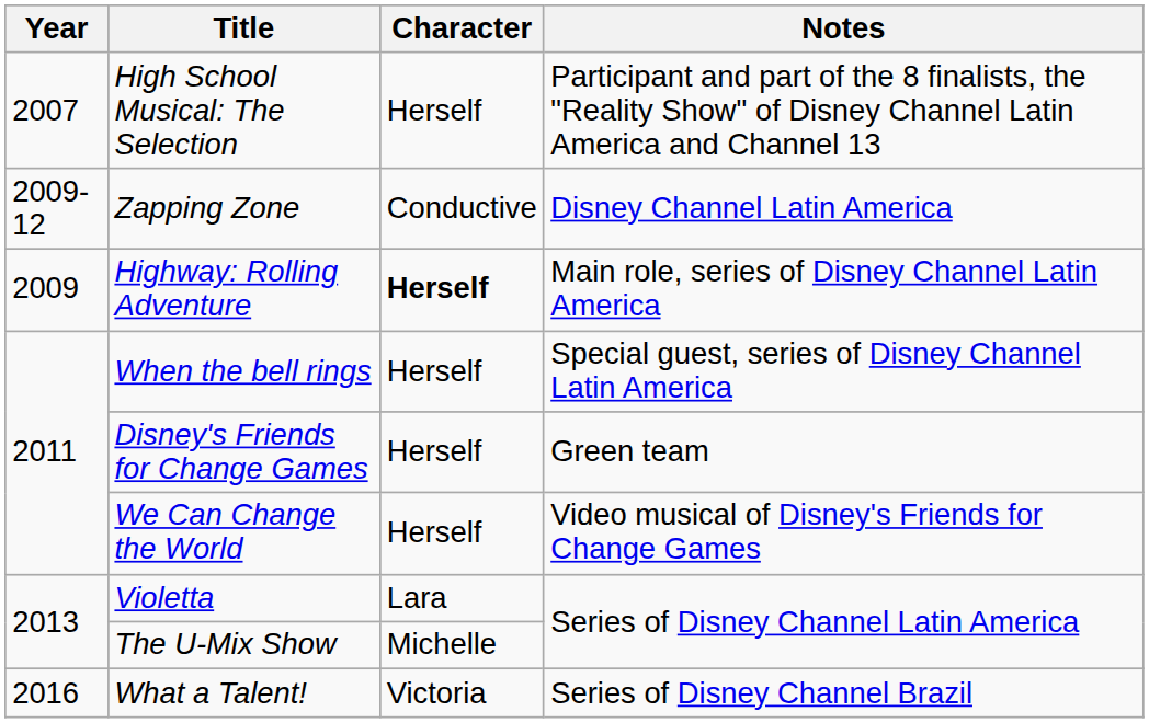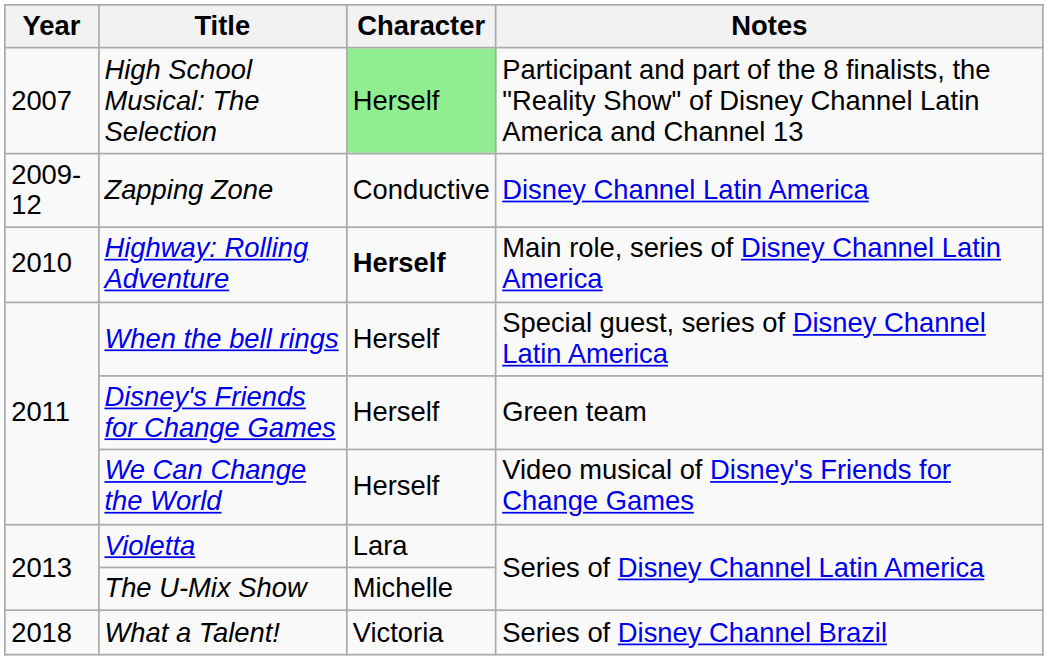 <table class="wikitable">
 <tr>
 <th>Year</th>
 <th>Title</th>
 <th>Character</th>
 <th>Notes</th>
 </tr>
 <tr>
 <td>2007</td>
 <td><em>High School Musical: The Selection</em></td>
-<td>Herself</td>
+<td style="background: lightgreen;">Herself</td>
 <td>Participant and part of the 8 finalists, the "Reality Show" of Disney Channel Latin America and Channel 13</td>
 </tr>
 <tr>
 <td>2009-12</td>
 <td><em>Zapping Zone</em></td>
 <td>Conductive</td>
 <td><a href='#'>Disney Channel Latin America</a></td>
 </tr>
 <tr>
-<td>2009</td>
+<td>2010</td>
 <td><em><a href='#'>Highway: Rolling Adventure</a></em></td>
 <td><strong>Herself</strong></td>
 <td>Main role, series of <a href='#'>Disney Channel Latin America</a></td>
 </tr>
 <tr>
 <td rowspan="3">2011</td>
 <td><em><a href='#'>When the bell rings</a></em></td>
 <td>Herself</td>
 <td>Special guest, series of <a href='#'>Disney Channel Latin America</a></td>
 </tr>
 <tr>
 <td><em><a href='#'>Disney's Friends for Change Games</a></em></td>
 <td>Herself</td>
 <td>Green team</td>
 </tr>
 <tr>
 <td><em><a href='#'>We Can Change the World</a></em></td>
 <td>Herself</td>
 <td>Video musical of <a href='#'>Disney's Friends for Change Games</a></td>
 </tr>
 <tr>
 <td rowspan="2">2013</td>
 <td><em><a href='#'>Violetta</a></em></td>
 <td>Lara</td>
 <td rowspan="2">Series of <a href='#'>Disney Channel Latin America</a></td>
 </tr>
 <tr>
 <td><em>The U-Mix Show</em></td>
 <td>Michelle</td>
 </tr>
 <tr>
-<td>2016</td>
+<td>2018</td>
 <td><em>What a Talent!</em></td>
 <td>Victoria</td>
 <td>Series of <a href='#'>Disney Channel Brazil</a></td>
 </tr>
 </table>
